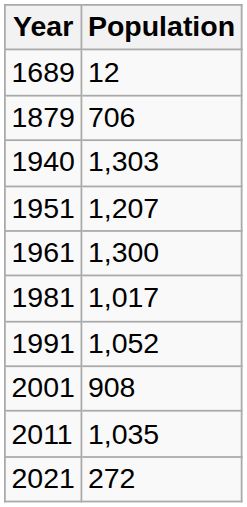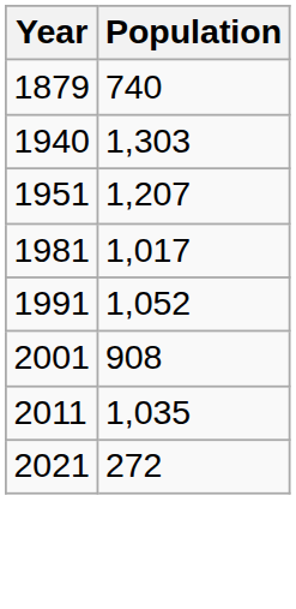 <table class=wikitable>
 <tr>
 <th>Year</th>
 <th>Population</th>
 </tr>
 <tr>
-<td>1689</td>
-<td>12</td>
-</tr>
-<tr>
 <td>1879</td>
-<td>706</td>
+<td>740</td>
 </tr>
 <tr>
 <td>1940</td>
 <td>1,303</td>
 </tr>
 <tr>
 <td>1951</td>
 <td>1,207</td>
-</tr>
-<tr>
-<td>1961</td>
-<td>1,300</td>
 </tr>
 <tr>
 <td>1981</td>
 <td>1,017</td>
 </tr>
 <tr>
 <td>1991</td>
 <td>1,052</td>
 </tr>
 <tr>
 <td>2001</td>
 <td>908</td>
 </tr>
 <tr>
 <td>2011</td>
 <td>1,035</td>
 </tr>
 <tr>
 <td>2021</td>
 <td>272</td>
 </tr>
 </table>
